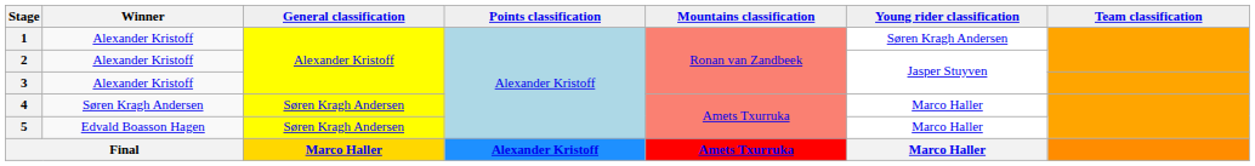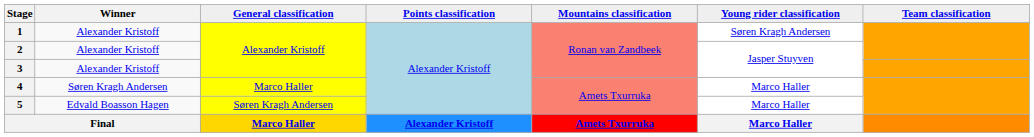 <table class="wikitable" style="text-align: center; font-size:smaller;">
 <tr>
 <th style="width:1%;">Stage</th>
 <th style="width:16.5%;">Winner</th>
 <th style="background:#efefef; width:16.5%;"><a href='#'>General classification</a><br></th>
 <th style="background:#efefef; width:16.5%;"><a href='#'>Points classification</a><br></th>
 <th style="background:#efefef; width:16.5%;"><a href='#'>Mountains classification</a><br></th>
 <th style="background:#efefef; width:16.5%;"><a href='#'>Young rider classification</a><br></th>
 <th style="background:#efefef; width:16.5%;"><a href='#'>Team classification</a></th>
 </tr>
 <tr>
 <th>1</th>
 <td><a href='#'>Alexander Kristoff</a></td>
 <td style="background-color:yellow;" rowspan=3><a href='#'>Alexander Kristoff</a></td>
 <td style="background-color:lightblue;" rowspan=5><a href='#'>Alexander Kristoff</a></td>
 <td style="background-color:salmon;" rowspan=3><a href='#'>Ronan van Zandbeek</a></td>
 <td style="background-color:white;"><a href='#'>Søren Kragh Andersen</a></td>
 <td style="background-color:orange;" rowspan=2></td>
 </tr>
 <tr>
 <th>2</th>
 <td><a href='#'>Alexander Kristoff</a></td>
 <td style="background-color:white;" rowspan=2><a href='#'>Jasper Stuyven</a></td>
 </tr>
 <tr>
 <th>3</th>
 <td><a href='#'>Alexander Kristoff</a></td>
 <td style="background-color:orange;"></td>
 </tr>
 <tr>
 <th>4</th>
 <td><a href='#'>Søren Kragh Andersen</a></td>
-<td style="background-color:yellow;"><a href='#'>Søren Kragh Andersen</a></td>
+<td style="background-color:yellow;"><a href='#'>Marco Haller</a></td>
 <td style="background-color:salmon;" rowspan=2><a href='#'>Amets Txurruka</a></td>
 <td style="background-color:white;"><a href='#'>Marco Haller</a></td>
 <td style="background-color:orange;" rowspan=2></td>
 </tr>
 <tr>
 <th>5</th>
 <td><a href='#'>Edvald Boasson Hagen</a></td>
 <td style="background-color:yellow;"><a href='#'>Søren Kragh Andersen</a></td>
 <td style="background-color:white;"><a href='#'>Marco Haller</a></td>
 </tr>
 <tr>
 <th colspan="2">Final</th>
 <th style="background-color:gold;"><a href='#'>Marco Haller</a></th>
 <th style="background-color:dodgerblue;"><a href='#'>Alexander Kristoff</a></th>
 <th style="background-color:red;"><a href='#'>Amets Txurruka</a></th>
 <th style="background-color:offwhite;"><a href='#'>Marco Haller</a></th>
 <th style="background-color:darkorange;"></th>
 </tr>
 </table>
